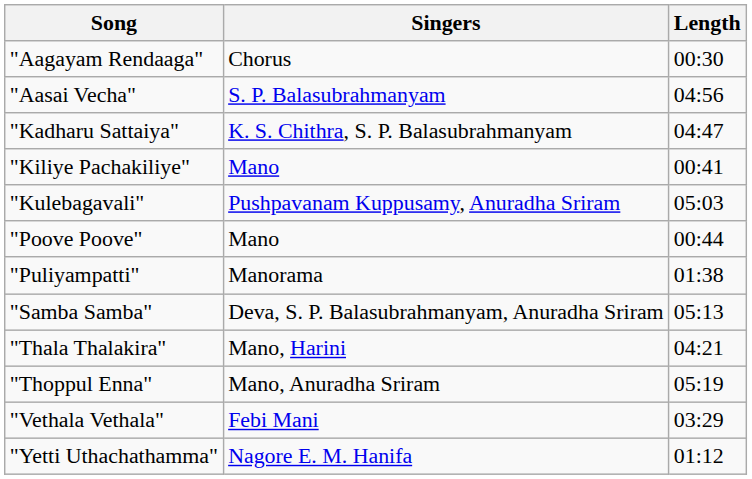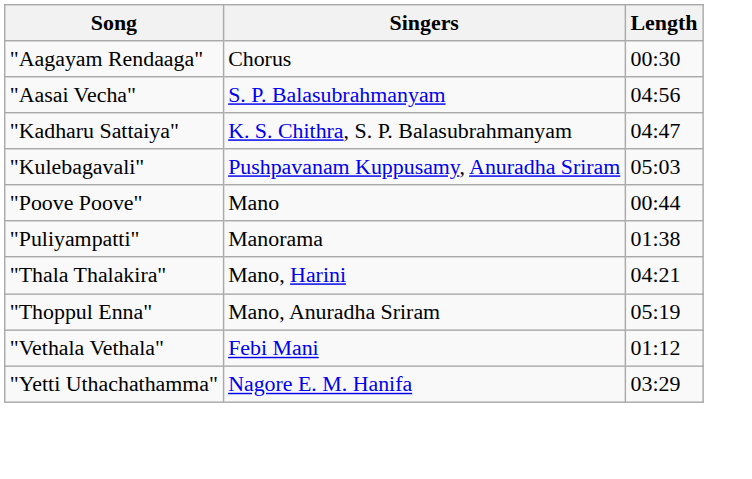 <table class="wikitable" style="font-size: 95%;">
 <tr>
 <th>Song</th>
 <th>Singers</th>
 <th>Length</th>
 </tr>
 <tr>
 <td>"Aagayam Rendaaga"</td>
 <td>Chorus</td>
 <td>00:30</td>
 </tr>
 <tr>
 <td>"Aasai Vecha"</td>
 <td><a href='#'>S. P. Balasubrahmanyam</a></td>
 <td>04:56</td>
 </tr>
 <tr>
 <td>"Kadharu Sattaiya"</td>
 <td><a href='#'>K. S. Chithra</a>, S. P. Balasubrahmanyam</td>
 <td>04:47</td>
 </tr>
 <tr>
-<td>"Kiliye Pachakiliye"</td>
-<td><a href='#'>Mano</a></td>
-<td>00:41</td>
-</tr>
-<tr>
 <td>"Kulebagavali"</td>
 <td><a href='#'>Pushpavanam Kuppusamy</a>, <a href='#'>Anuradha Sriram</a></td>
 <td>05:03</td>
 </tr>
 <tr>
 <td>"Poove Poove"</td>
 <td>Mano</td>
 <td>00:44</td>
 </tr>
 <tr>
 <td>"Puliyampatti"</td>
 <td>Manorama</td>
 <td>01:38</td>
 </tr>
 <tr>
-<td>"Samba Samba"</td>
-<td>Deva, S. P. Balasubrahmanyam, Anuradha Sriram</td>
-<td>05:13</td>
-</tr>
-<tr>
 <td>"Thala Thalakira"</td>
 <td>Mano, <a href='#'>Harini</a></td>
 <td>04:21</td>
 </tr>
 <tr>
 <td>"Thoppul Enna"</td>
 <td>Mano, Anuradha Sriram</td>
 <td>05:19</td>
 </tr>
 <tr>
 <td>"Vethala Vethala"</td>
 <td><a href='#'>Febi Mani</a></td>
-<td>03:29</td>
+<td>01:12</td>
 </tr>
 <tr>
 <td>"Yetti Uthachathamma"</td>
 <td><a href='#'>Nagore E. M. Hanifa</a></td>
-<td>01:12</td>
+<td>03:29</td>
 </tr>
 </table>
